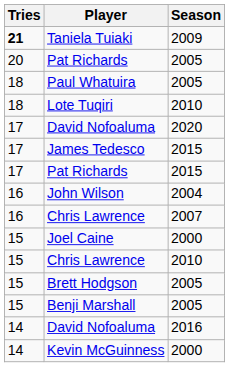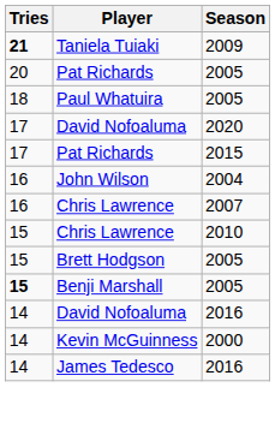 <table class="wikitable" style="text-align:left;">
 <tr>
 <th>Tries</th>
 <th>Player</th>
 <th>Season</th>
 </tr>
 <tr>
 <td><strong>21</strong></td>
 <td style="text-align:left;"><a href='#'>Taniela Tuiaki</a></td>
 <td>2009</td>
 </tr>
 <tr>
 <td>20</td>
 <td style="text-align:left;"><a href='#'>Pat Richards</a></td>
 <td>2005</td>
 </tr>
 <tr>
 <td>18</td>
 <td style="text-align:left;"><a href='#'>Paul Whatuira</a></td>
 <td>2005</td>
 </tr>
 <tr>
-<td>18</td>
-<td style="text-align:left;"><a href='#'>Lote Tuqiri</a></td>
-<td>2010</td>
-</tr>
-<tr>
 <td>17</td>
 <td style="text-align:left;"><a href='#'>David Nofoaluma</a></td>
 <td>2020</td>
-</tr>
-<tr>
-<td>17</td>
-<td style="text-align:left;"><a href='#'>James Tedesco</a></td>
-<td>2015</td>
 </tr>
 <tr>
 <td>17</td>
 <td style="text-align:left;"><a href='#'>Pat Richards</a></td>
 <td>2015</td>
 </tr>
 <tr>
 <td>16</td>
 <td style="text-align:left;"><a href='#'>John Wilson</a></td>
 <td>2004</td>
 </tr>
 <tr>
 <td>16</td>
 <td style="text-align:left;"><a href='#'>Chris Lawrence</a></td>
 <td>2007</td>
 </tr>
 <tr>
 <td>15</td>
-<td style="text-align:left;"><a href='#'>Joel Caine</a></td>
-<td>2000</td>
-</tr>
-<tr>
-<td>15</td>
 <td style="text-align:left;"><a href='#'>Chris Lawrence</a></td>
 <td>2010</td>
 </tr>
 <tr>
 <td>15</td>
 <td style="text-align:left;"><a href='#'>Brett Hodgson</a></td>
 <td>2005</td>
 </tr>
 <tr>
-<td>15</td>
+<td><strong>15</strong></td>
 <td style="text-align:left;"><a href='#'>Benji Marshall</a></td>
 <td>2005</td>
 </tr>
 <tr>
 <td>14</td>
 <td style="text-align:left;"><a href='#'>David Nofoaluma</a></td>
 <td>2016</td>
 </tr>
 <tr>
 <td>14</td>
 <td style="text-align:left;"><a href='#'>Kevin McGuinness</a></td>
 <td>2000</td>
 </tr>
+<tr>
+<td>14</td>
+<td style="text-align:left;"><a href='#'>James Tedesco</a></td>
+<td>2016</td>
+</tr>
 </table>
